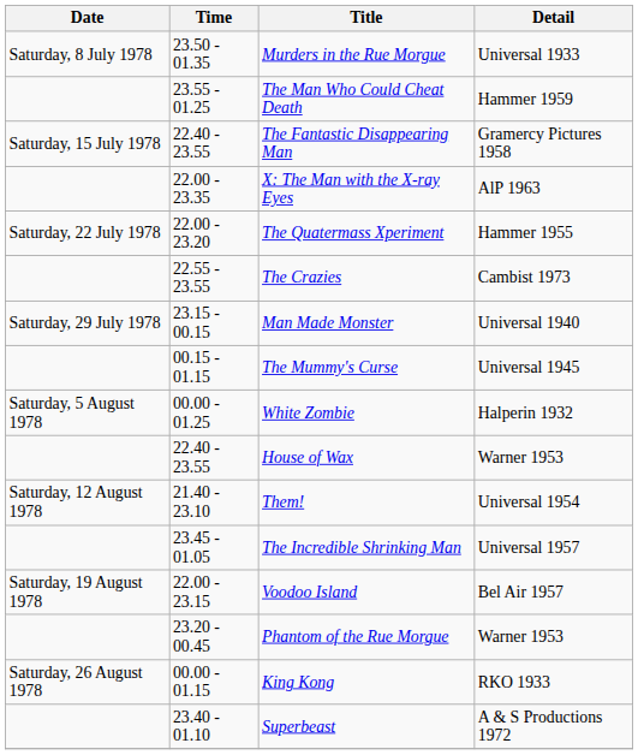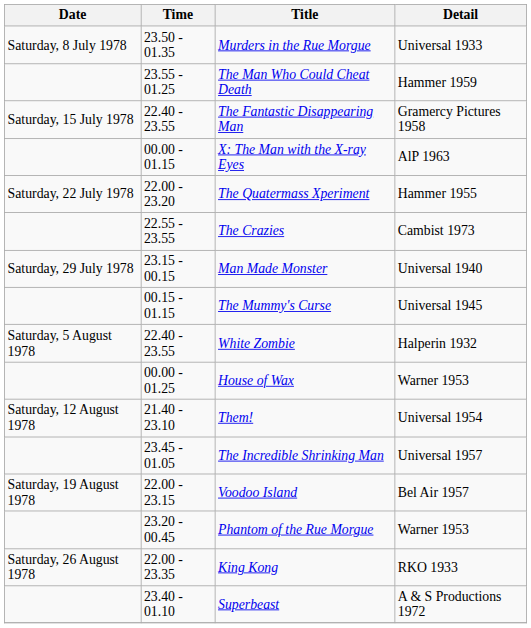 <table class="wikitable">
 <tr>
 <th>Date</th>
 <th>Time</th>
 <th>Title</th>
 <th>Detail</th>
 </tr>
 <tr>
 <td>Saturday, 8 July 1978</td>
 <td>23.50 - 01.35</td>
 <td><em><a href='#'>Murders in the Rue Morgue</a></em></td>
 <td>Universal 1933</td>
 </tr>
 <tr>
 <td></td>
 <td>23.55 - 01.25</td>
 <td><em><a href='#'>The Man Who Could Cheat Death</a></em></td>
 <td>Hammer 1959</td>
 </tr>
 <tr>
 <td>Saturday, 15 July 1978</td>
 <td>22.40 - 23.55</td>
 <td><em><a href='#'>The Fantastic Disappearing Man</a></em></td>
 <td>Gramercy Pictures 1958</td>
 </tr>
 <tr>
 <td></td>
-<td>22.00 - 23.35</td>
+<td>00.00 - 01.15</td>
 <td><em><a href='#'>X: The Man with the X-ray Eyes</a></em></td>
 <td>AlP 1963</td>
 </tr>
 <tr>
 <td>Saturday, 22 July 1978</td>
 <td>22.00 - 23.20</td>
 <td><em><a href='#'>The Quatermass Xperiment</a></em></td>
 <td>Hammer 1955</td>
 </tr>
 <tr>
 <td></td>
 <td>22.55 - 23.55</td>
 <td><em><a href='#'>The Crazies</a></em></td>
 <td>Cambist 1973</td>
 </tr>
 <tr>
 <td>Saturday, 29 July 1978</td>
 <td>23.15 - 00.15</td>
 <td><em><a href='#'>Man Made Monster</a></em></td>
 <td>Universal 1940</td>
 </tr>
 <tr>
 <td></td>
 <td>00.15 - 01.15</td>
 <td><em><a href='#'>The Mummy's Curse</a></em></td>
 <td>Universal 1945</td>
 </tr>
 <tr>
 <td>Saturday, 5 August 1978</td>
-<td>00.00 - 01.25</td>
+<td>22.40 - 23.55</td>
 <td><em><a href='#'>White Zombie</a></em></td>
 <td>Halperin 1932</td>
 </tr>
 <tr>
 <td></td>
-<td>22.40 - 23.55</td>
+<td>00.00 - 01.25</td>
 <td><em><a href='#'>House of Wax</a></em></td>
 <td>Warner 1953</td>
 </tr>
 <tr>
 <td>Saturday, 12 August 1978</td>
 <td>21.40 - 23.10</td>
 <td><em><a href='#'>Them!</a></em></td>
 <td>Universal 1954</td>
 </tr>
 <tr>
 <td></td>
 <td>23.45 - 01.05</td>
 <td><em><a href='#'>The Incredible Shrinking Man</a></em></td>
 <td>Universal 1957</td>
 </tr>
 <tr>
 <td>Saturday, 19 August 1978</td>
 <td>22.00 - 23.15</td>
 <td><em><a href='#'>Voodoo Island</a></em></td>
 <td>Bel Air 1957</td>
 </tr>
 <tr>
 <td></td>
 <td>23.20 - 00.45</td>
 <td><em><a href='#'>Phantom of the Rue Morgue</a></em></td>
 <td>Warner 1953</td>
 </tr>
 <tr>
 <td>Saturday, 26 August 1978</td>
-<td>00.00 - 01.15</td>
+<td>22.00 - 23.35</td>
 <td><em><a href='#'>King Kong</a></em></td>
 <td>RKO 1933</td>
 </tr>
 <tr>
 <td></td>
 <td>23.40 - 01.10</td>
 <td><em><a href='#'>Superbeast</a></em></td>
 <td>A & S Productions 1972</td>
 </tr>
 <tr>
 </tr>
 </table>
